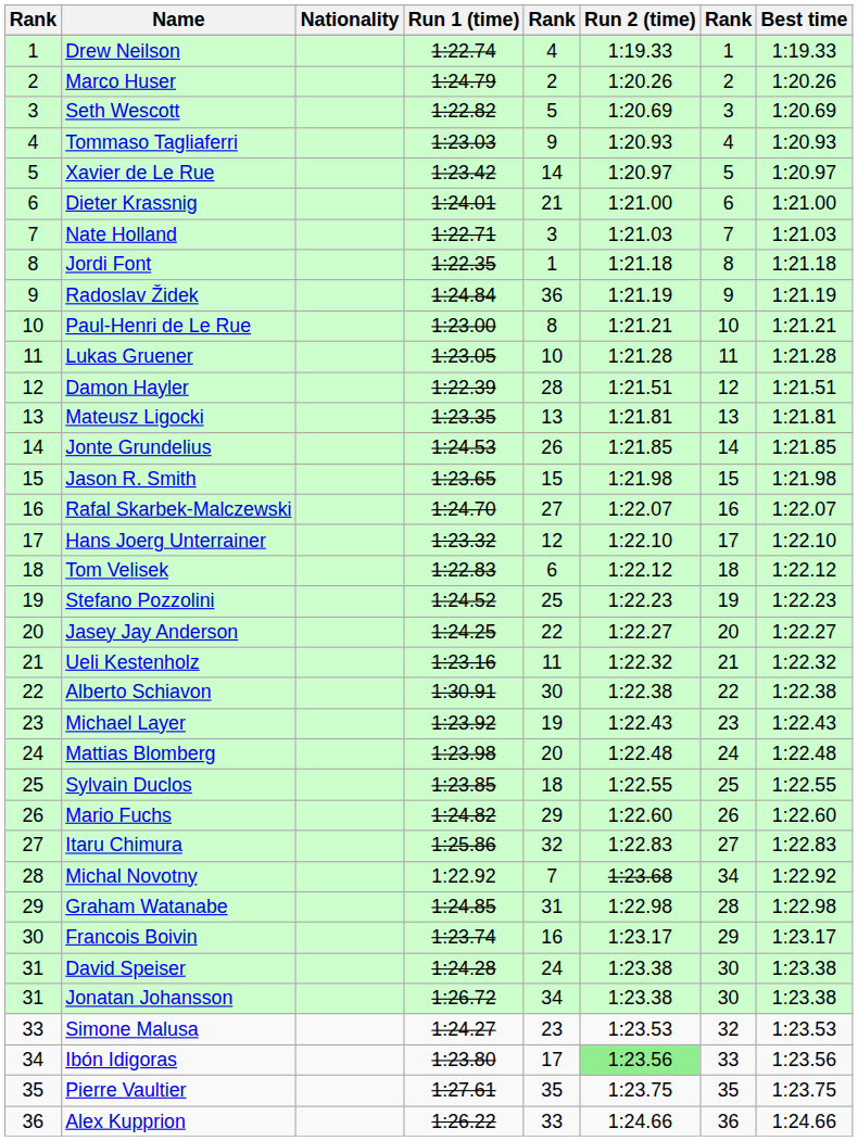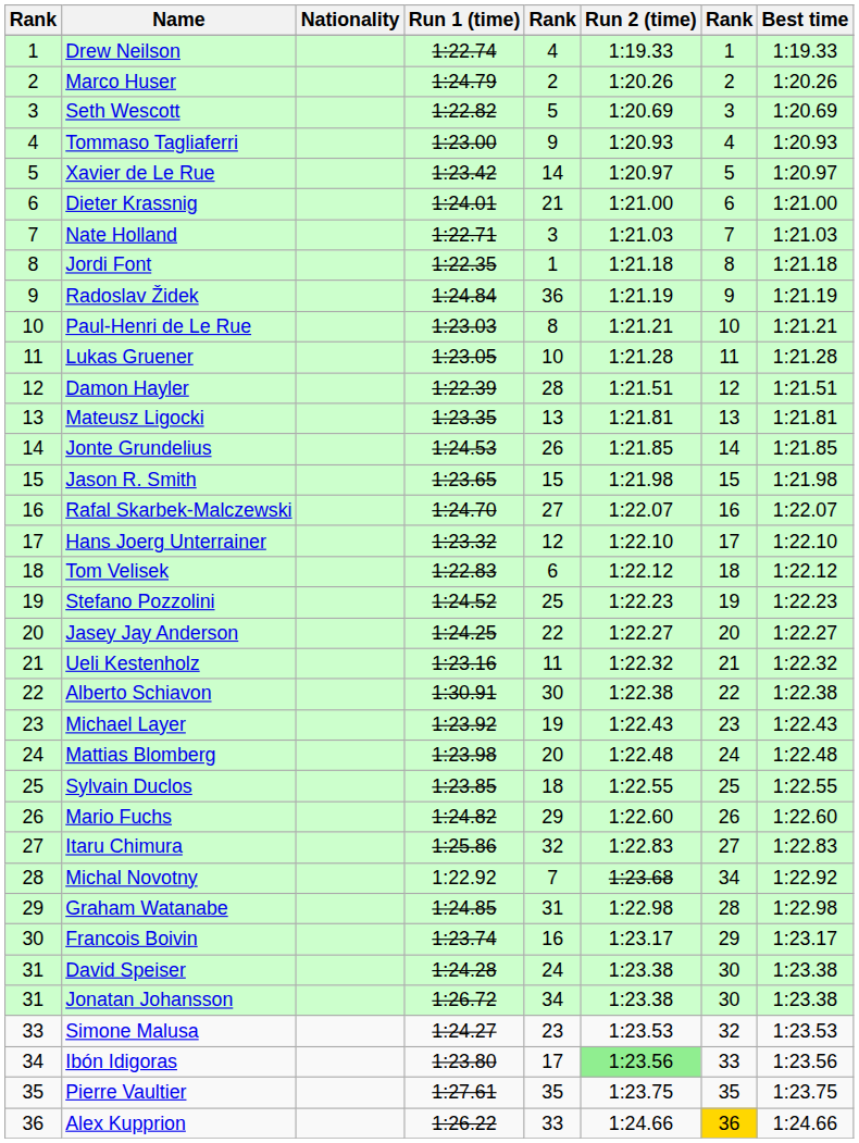 <table class="wikitable sortable" style="text-align:center">
 <tr>
 <th>Rank</th>
 <th>Name</th>
 <th>Nationality</th>
 <th>Run 1 (time)</th>
 <th>Rank</th>
 <th>Run 2 (time)</th>
 <th>Rank</th>
 <th>Best time</th>
 </tr>
 <tr>
 </tr>
 <tr bgcolor="#ccffcc">
 <td>1</td>
 <td align=left><a href='#'>Drew Neilson</a></td>
 <td align=left></td>
 <td><s>1:22.74</s></td>
 <td>4</td>
 <td>1:19.33</td>
 <td>1</td>
 <td>1:19.33</td>
 </tr>
 <tr bgcolor="#ccffcc">
 <td>2</td>
 <td align=left><a href='#'>Marco Huser</a></td>
 <td align=left></td>
 <td><s>1:24.79</s></td>
 <td>2</td>
 <td>1:20.26</td>
 <td>2</td>
 <td>1:20.26</td>
 </tr>
 <tr bgcolor="#ccffcc">
 <td>3</td>
 <td align=left><a href='#'>Seth Wescott</a></td>
 <td align=left></td>
 <td><s>1:22.82</s></td>
 <td>5</td>
 <td>1:20.69</td>
 <td>3</td>
 <td>1:20.69</td>
 </tr>
 <tr bgcolor="#ccffcc">
 <td>4</td>
 <td align=left><a href='#'>Tommaso Tagliaferri</a></td>
 <td align=left></td>
-<td><s>1:23.03</s></td>
+<td><s>1:23.00</s></td>
 <td>9</td>
 <td>1:20.93</td>
 <td>4</td>
 <td>1:20.93</td>
 </tr>
 <tr bgcolor="#ccffcc">
 <td>5</td>
 <td align=left><a href='#'>Xavier de Le Rue</a></td>
 <td align=left></td>
 <td><s>1:23.42</s></td>
 <td>14</td>
 <td>1:20.97</td>
 <td>5</td>
 <td>1:20.97</td>
 </tr>
 <tr bgcolor="#ccffcc">
 <td>6</td>
 <td align=left><a href='#'>Dieter Krassnig</a></td>
 <td align=left></td>
 <td><s>1:24.01</s></td>
 <td>21</td>
 <td>1:21.00</td>
 <td>6</td>
 <td>1:21.00</td>
 </tr>
 <tr bgcolor="#ccffcc">
 <td>7</td>
 <td align=left><a href='#'>Nate Holland</a></td>
 <td align=left></td>
 <td><s>1:22.71</s></td>
 <td>3</td>
 <td>1:21.03</td>
 <td>7</td>
 <td>1:21.03</td>
 </tr>
 <tr bgcolor="#ccffcc">
 <td>8</td>
 <td align=left><a href='#'>Jordi Font</a></td>
 <td align=left></td>
 <td><s>1:22.35</s></td>
 <td>1</td>
 <td>1:21.18</td>
 <td>8</td>
 <td>1:21.18</td>
 </tr>
 <tr bgcolor="#ccffcc">
 <td>9</td>
 <td align=left><a href='#'>Radoslav Židek</a></td>
 <td align=left></td>
 <td><s>1:24.84</s></td>
 <td>36</td>
 <td>1:21.19</td>
 <td>9</td>
 <td>1:21.19</td>
 </tr>
 <tr bgcolor="#ccffcc">
 <td>10</td>
 <td align=left><a href='#'>Paul-Henri de Le Rue</a></td>
 <td align=left></td>
-<td><s>1:23.00</s></td>
+<td><s>1:23.03</s></td>
 <td>8</td>
 <td>1:21.21</td>
 <td>10</td>
 <td>1:21.21</td>
 </tr>
 <tr bgcolor="#ccffcc">
 <td>11</td>
 <td align=left><a href='#'>Lukas Gruener</a></td>
 <td align=left></td>
 <td><s>1:23.05</s></td>
 <td>10</td>
 <td>1:21.28</td>
 <td>11</td>
 <td>1:21.28</td>
 </tr>
 <tr bgcolor="#ccffcc">
 <td>12</td>
 <td align=left><a href='#'>Damon Hayler</a></td>
 <td align=left></td>
 <td><s>1:22.39</s></td>
 <td>28</td>
 <td>1:21.51</td>
 <td>12</td>
 <td>1:21.51</td>
 </tr>
 <tr bgcolor="#ccffcc">
 <td>13</td>
 <td align=left><a href='#'>Mateusz Ligocki</a></td>
 <td align=left></td>
 <td><s>1:23.35</s></td>
 <td>13</td>
 <td>1:21.81</td>
 <td>13</td>
 <td>1:21.81</td>
 </tr>
 <tr bgcolor="#ccffcc">
 <td>14</td>
 <td align=left><a href='#'>Jonte Grundelius</a></td>
 <td align=left></td>
 <td><s>1:24.53</s></td>
 <td>26</td>
 <td>1:21.85</td>
 <td>14</td>
 <td>1:21.85</td>
 </tr>
 <tr bgcolor="#ccffcc">
 <td>15</td>
 <td align=left><a href='#'>Jason R. Smith</a></td>
 <td align=left></td>
 <td><s>1:23.65</s></td>
 <td>15</td>
 <td>1:21.98</td>
 <td>15</td>
 <td>1:21.98</td>
 </tr>
 <tr bgcolor="#ccffcc">
 <td>16</td>
 <td align=left><a href='#'>Rafal Skarbek-Malczewski</a></td>
 <td align=left></td>
 <td><s>1:24.70</s></td>
 <td>27</td>
 <td>1:22.07</td>
 <td>16</td>
 <td>1:22.07</td>
 </tr>
 <tr bgcolor="#ccffcc">
 <td>17</td>
 <td align=left><a href='#'>Hans Joerg Unterrainer</a></td>
 <td align=left></td>
 <td><s>1:23.32</s></td>
 <td>12</td>
 <td>1:22.10</td>
 <td>17</td>
 <td>1:22.10</td>
 </tr>
 <tr bgcolor="#ccffcc">
 <td>18</td>
 <td align=left><a href='#'>Tom Velisek</a></td>
 <td align=left></td>
 <td><s>1:22.83</s></td>
 <td>6</td>
 <td>1:22.12</td>
 <td>18</td>
 <td>1:22.12</td>
 </tr>
 <tr bgcolor="#ccffcc">
 <td>19</td>
 <td align=left><a href='#'>Stefano Pozzolini</a></td>
 <td align=left></td>
 <td><s>1:24.52</s></td>
 <td>25</td>
 <td>1:22.23</td>
 <td>19</td>
 <td>1:22.23</td>
 </tr>
 <tr bgcolor="#ccffcc">
 <td>20</td>
 <td align=left><a href='#'>Jasey Jay Anderson</a></td>
 <td align=left></td>
 <td><s>1:24.25</s></td>
 <td>22</td>
 <td>1:22.27</td>
 <td>20</td>
 <td>1:22.27</td>
 </tr>
 <tr bgcolor="#ccffcc">
 <td>21</td>
 <td align=left><a href='#'>Ueli Kestenholz</a></td>
 <td align=left></td>
 <td><s>1:23.16</s></td>
 <td>11</td>
 <td>1:22.32</td>
 <td>21</td>
 <td>1:22.32</td>
 </tr>
 <tr bgcolor="#ccffcc">
 <td>22</td>
 <td align=left><a href='#'>Alberto Schiavon</a></td>
 <td align=left></td>
 <td><s>1:30.91</s></td>
 <td>30</td>
 <td>1:22.38</td>
 <td>22</td>
 <td>1:22.38</td>
 </tr>
 <tr bgcolor="#ccffcc">
 <td>23</td>
 <td align=left><a href='#'>Michael Layer</a></td>
 <td align=left></td>
 <td><s>1:23.92</s></td>
 <td>19</td>
 <td>1:22.43</td>
 <td>23</td>
 <td>1:22.43</td>
 </tr>
 <tr bgcolor="#ccffcc">
 <td>24</td>
 <td align=left><a href='#'>Mattias Blomberg</a></td>
 <td align=left></td>
 <td><s>1:23.98</s></td>
 <td>20</td>
 <td>1:22.48</td>
 <td>24</td>
 <td>1:22.48</td>
 </tr>
 <tr bgcolor="#ccffcc">
 <td>25</td>
 <td align=left><a href='#'>Sylvain Duclos</a></td>
 <td align=left></td>
 <td><s>1:23.85</s></td>
 <td>18</td>
 <td>1:22.55</td>
 <td>25</td>
 <td>1:22.55</td>
 </tr>
 <tr bgcolor="#ccffcc">
 <td>26</td>
 <td align=left><a href='#'>Mario Fuchs</a></td>
 <td align=left></td>
 <td><s>1:24.82</s></td>
 <td>29</td>
 <td>1:22.60</td>
 <td>26</td>
 <td>1:22.60</td>
 </tr>
 <tr bgcolor="#ccffcc">
 <td>27</td>
 <td align=left><a href='#'>Itaru Chimura</a></td>
 <td align=left></td>
 <td><s>1:25.86</s></td>
 <td>32</td>
 <td>1:22.83</td>
 <td>27</td>
 <td>1:22.83</td>
 </tr>
 <tr bgcolor="#ccffcc">
 <td>28</td>
 <td align=left><a href='#'>Michal Novotny</a></td>
 <td align=left></td>
 <td>1:22.92</td>
 <td>7</td>
 <td><s>1:23.68</s></td>
 <td>34</td>
 <td>1:22.92</td>
 </tr>
 <tr bgcolor="#ccffcc">
 <td>29</td>
 <td align=left><a href='#'>Graham Watanabe</a></td>
 <td align=left></td>
 <td><s>1:24.85</s></td>
 <td>31</td>
 <td>1:22.98</td>
 <td>28</td>
 <td>1:22.98</td>
 </tr>
 <tr bgcolor="#ccffcc">
 <td>30</td>
 <td align=left><a href='#'>Francois Boivin</a></td>
 <td align=left></td>
 <td><s>1:23.74</s></td>
 <td>16</td>
 <td>1:23.17</td>
 <td>29</td>
 <td>1:23.17</td>
 </tr>
 <tr bgcolor="#ccffcc">
 <td>31</td>
 <td align=left><a href='#'>David Speiser</a></td>
 <td align=left></td>
 <td><s>1:24.28</s></td>
 <td>24</td>
 <td>1:23.38</td>
 <td>30</td>
 <td>1:23.38</td>
 </tr>
 <tr bgcolor="#ccffcc">
 <td>31</td>
 <td align=left><a href='#'>Jonatan Johansson</a></td>
 <td align=left></td>
 <td><s>1:26.72</s></td>
 <td>34</td>
 <td>1:23.38</td>
 <td>30</td>
 <td>1:23.38</td>
 </tr>
 <tr>
 <td>33</td>
 <td align=left><a href='#'>Simone Malusa</a></td>
 <td align=left></td>
 <td><s>1:24.27</s></td>
 <td>23</td>
 <td>1:23.53</td>
 <td>32</td>
 <td>1:23.53</td>
 </tr>
 <tr>
 <td>34</td>
 <td align=left><a href='#'>Ibón Idigoras</a></td>
 <td align=left></td>
 <td><s>1:23.80</s></td>
 <td>17</td>
 <td style="background: lightgreen;">1:23.56</td>
 <td>33</td>
 <td>1:23.56</td>
 </tr>
 <tr>
 <td>35</td>
 <td align=left><a href='#'>Pierre Vaultier</a></td>
 <td align=left></td>
 <td><s>1:27.61</s></td>
 <td>35</td>
 <td>1:23.75</td>
 <td>35</td>
 <td>1:23.75</td>
 </tr>
 <tr>
 <td>36</td>
 <td align=left><a href='#'>Alex Kupprion</a></td>
 <td align=left></td>
 <td><s>1:26.22</s></td>
 <td>33</td>
 <td>1:24.66</td>
-<td>36</td>
+<td style="background: gold;">36</td>
 <td>1:24.66</td>
 </tr>
 </table>
